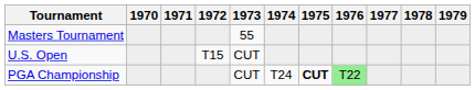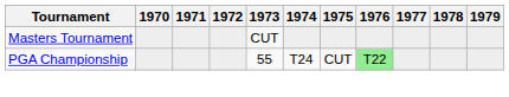 <table class="wikitable" style="font-size:95%;text-align:center;">
 <tr>
 <th>Tournament</th>
 <th>1970</th>
 <th>1971</th>
 <th>1972</th>
 <th>1973</th>
 <th>1974</th>
 <th>1975</th>
 <th>1976</th>
 <th>1977</th>
 <th>1978</th>
 <th>1979</th>
 </tr>
 <tr>
 <td align=left><a href='#'>Masters Tournament</a></td>
 <td style="background:#eeeeee;"></td>
 <td style="background:#eeeeee;"></td>
 <td style="background:#eeeeee;"></td>
-<td>55</td>
-<td style="background:#eeeeee;"></td>
-<td style="background:#eeeeee;"></td>
-<td style="background:#eeeeee;"></td>
-<td style="background:#eeeeee;"></td>
-<td style="background:#eeeeee;"></td>
-<td style="background:#eeeeee;"></td>
-</tr>
-<tr>
-<td align=left><a href='#'>U.S. Open</a></td>
-<td style="background:#eeeeee;"></td>
-<td style="background:#eeeeee;"></td>
-<td>T15</td>
 <td>CUT</td>
 <td style="background:#eeeeee;"></td>
 <td style="background:#eeeeee;"></td>
 <td style="background:#eeeeee;"></td>
 <td style="background:#eeeeee;"></td>
 <td style="background:#eeeeee;"></td>
 <td style="background:#eeeeee;"></td>
 </tr>
 <tr>
 <td align=left><a href='#'>PGA Championship</a></td>
 <td style="background:#eeeeee;"></td>
 <td style="background:#eeeeee;"></td>
 <td style="background:#eeeeee;"></td>
+<td>55</td>
+<td>T24</td>
 <td>CUT</td>
-<td>T24</td>
-<td><strong>CUT</strong></td>
 <td style="background: lightgreen;">T22</td>
 <td style="background:#eeeeee;"></td>
 <td style="background:#eeeeee;"></td>
 <td style="background:#eeeeee;"></td>
 </tr>
 </table>
